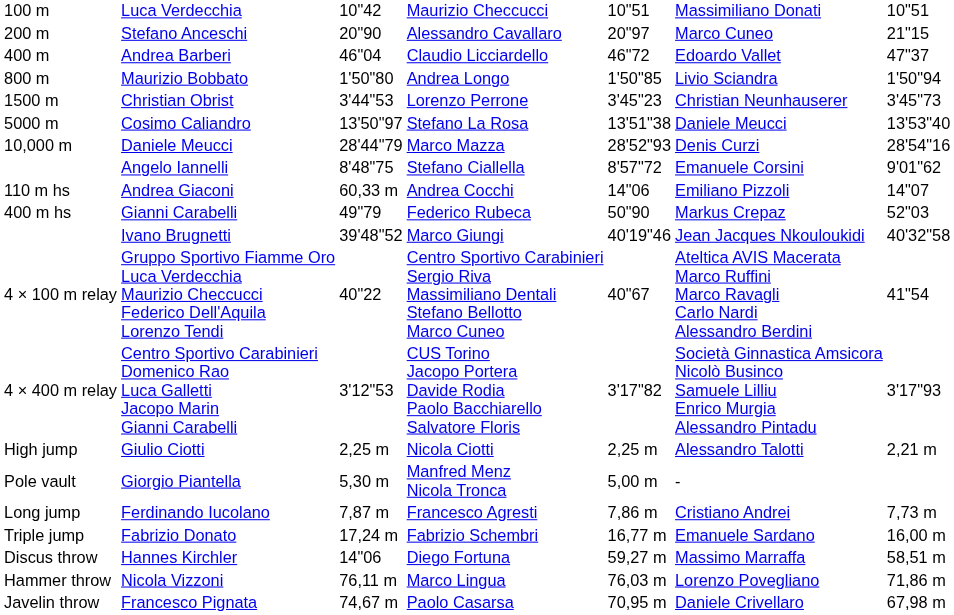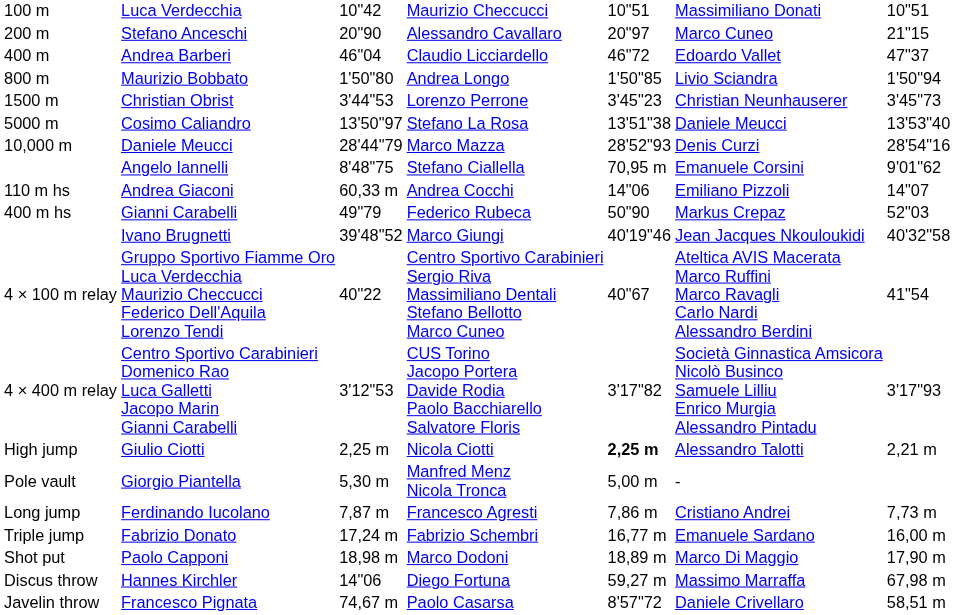 <table>
 <tr>
 <td>100 m</td>
 <td><a href='#'>Luca Verdecchia</a></td>
 <td>10"42</td>
 <td><a href='#'>Maurizio Checcucci</a></td>
 <td>10"51</td>
 <td><a href='#'>Massimiliano Donati</a></td>
 <td>10"51</td>
 </tr>
 <tr>
 <td>200 m</td>
 <td><a href='#'>Stefano Anceschi</a></td>
 <td>20"90</td>
 <td><a href='#'>Alessandro Cavallaro</a></td>
 <td>20"97</td>
 <td><a href='#'>Marco Cuneo</a></td>
 <td>21"15</td>
 </tr>
 <tr>
 <td>400 m</td>
 <td><a href='#'>Andrea Barberi</a></td>
 <td>46"04</td>
 <td><a href='#'>Claudio Licciardello</a></td>
 <td>46"72</td>
 <td><a href='#'>Edoardo Vallet</a></td>
 <td>47"37</td>
 </tr>
 <tr>
 <td>800 m</td>
 <td><a href='#'>Maurizio Bobbato</a></td>
 <td>1'50"80</td>
 <td><a href='#'>Andrea Longo</a></td>
 <td>1'50"85</td>
 <td><a href='#'>Livio Sciandra</a></td>
 <td>1'50"94</td>
 </tr>
 <tr>
 <td>1500 m</td>
 <td><a href='#'>Christian Obrist</a></td>
 <td>3'44"53</td>
 <td><a href='#'>Lorenzo Perrone</a></td>
 <td>3'45"23</td>
 <td><a href='#'>Christian Neunhauserer</a></td>
 <td>3'45"73</td>
 </tr>
 <tr>
 <td>5000 m</td>
 <td><a href='#'>Cosimo Caliandro</a></td>
 <td>13'50"97</td>
 <td><a href='#'>Stefano La Rosa</a></td>
 <td>13'51"38</td>
 <td><a href='#'>Daniele Meucci</a></td>
 <td>13'53"40</td>
 </tr>
 <tr>
 <td>10,000 m</td>
 <td><a href='#'>Daniele Meucci</a></td>
 <td>28'44"79</td>
 <td><a href='#'>Marco Mazza</a></td>
 <td>28'52"93</td>
 <td><a href='#'>Denis Curzi</a></td>
 <td>28'54"16</td>
 </tr>
 <tr>
 <td></td>
 <td><a href='#'>Angelo Iannelli</a></td>
 <td>8'48"75</td>
 <td><a href='#'>Stefano Ciallella</a></td>
-<td>8'57"72</td>
+<td>70,95 m</td>
 <td><a href='#'>Emanuele Corsini</a></td>
 <td>9'01"62</td>
 </tr>
 <tr>
 <td>110 m hs</td>
 <td><a href='#'>Andrea Giaconi</a></td>
 <td>60,33 m</td>
 <td><a href='#'>Andrea Cocchi</a></td>
 <td>14"06</td>
 <td><a href='#'>Emiliano Pizzoli</a></td>
 <td>14"07</td>
 </tr>
 <tr>
 <td>400 m hs</td>
 <td><a href='#'>Gianni Carabelli</a></td>
 <td>49"79</td>
 <td><a href='#'>Federico Rubeca</a></td>
 <td>50"90</td>
 <td><a href='#'>Markus Crepaz</a></td>
 <td>52"03</td>
 </tr>
 <tr>
 <td></td>
 <td><a href='#'>Ivano Brugnetti</a></td>
 <td>39'48"52</td>
 <td><a href='#'>Marco Giungi</a></td>
 <td>40'19"46</td>
 <td><a href='#'>Jean Jacques Nkouloukidi</a></td>
 <td>40'32"58</td>
 </tr>
 <tr>
 <td>4 × 100 m relay</td>
 <td><a href='#'>Gruppo Sportivo Fiamme Oro</a><br><a href='#'>Luca Verdecchia</a><br><a href='#'>Maurizio Checcucci</a><br><a href='#'>Federico Dell'Aquila</a><br><a href='#'>Lorenzo Tendi</a></td>
 <td>40"22</td>
 <td><a href='#'>Centro Sportivo Carabinieri</a><br><a href='#'>Sergio Riva</a><br><a href='#'>Massimiliano Dentali</a><br><a href='#'>Stefano Bellotto</a><br><a href='#'>Marco Cuneo</a></td>
 <td>40"67</td>
 <td><a href='#'>Ateltica AVIS Macerata</a><br><a href='#'>Marco Ruffini</a><br><a href='#'>Marco Ravagli</a><br><a href='#'>Carlo Nardi</a><br><a href='#'>Alessandro Berdini</a></td>
 <td>41"54</td>
 </tr>
 <tr>
 <td>4 × 400 m relay</td>
 <td><a href='#'>Centro Sportivo Carabinieri</a><br><a href='#'>Domenico Rao</a><br><a href='#'>Luca Galletti</a><br><a href='#'>Jacopo Marin</a><br><a href='#'>Gianni Carabelli</a></td>
 <td>3'12"53</td>
 <td><a href='#'>CUS Torino</a><br><a href='#'>Jacopo Portera</a><br><a href='#'>Davide Rodia</a><br><a href='#'>Paolo Bacchiarello</a><br><a href='#'>Salvatore Floris</a></td>
 <td>3'17"82</td>
 <td><a href='#'>Società Ginnastica Amsicora</a><br><a href='#'>Nicolò Businco</a><br><a href='#'>Samuele Lilliu</a><br><a href='#'>Enrico Murgia</a><br><a href='#'>Alessandro Pintadu</a></td>
 <td>3'17"93</td>
 </tr>
 <tr>
 <td>High jump</td>
 <td><a href='#'>Giulio Ciotti</a></td>
 <td>2,25 m</td>
 <td><a href='#'>Nicola Ciotti</a></td>
-<td>2,25 m</td>
+<td><strong>2,25 m</strong></td>
 <td><a href='#'>Alessandro Talotti</a></td>
 <td>2,21 m</td>
 </tr>
 <tr>
 <td>Pole vault</td>
 <td><a href='#'>Giorgio Piantella</a></td>
 <td>5,30 m</td>
 <td><a href='#'>Manfred Menz</a><br><a href='#'>Nicola Tronca</a></td>
 <td>5,00 m</td>
 <td>-</td>
 <td></td>
 </tr>
 <tr>
 <td>Long jump</td>
 <td><a href='#'>Ferdinando Iucolano</a></td>
 <td>7,87 m</td>
 <td><a href='#'>Francesco Agresti</a></td>
 <td>7,86 m</td>
 <td><a href='#'>Cristiano Andrei</a></td>
 <td>7,73 m</td>
 </tr>
 <tr>
 <td>Triple jump</td>
 <td><a href='#'>Fabrizio Donato</a></td>
 <td>17,24 m</td>
 <td><a href='#'>Fabrizio Schembri</a></td>
 <td>16,77 m</td>
 <td><a href='#'>Emanuele Sardano</a></td>
 <td>16,00 m</td>
 </tr>
 <tr>
+<td>Shot put</td>
+<td><a href='#'>Paolo Capponi</a></td>
+<td>18,98 m</td>
+<td><a href='#'>Marco Dodoni</a></td>
+<td>18,89 m</td>
+<td><a href='#'>Marco Di Maggio</a></td>
+<td>17,90 m</td>
+</tr>
+<tr>
 <td>Discus throw</td>
 <td><a href='#'>Hannes Kirchler</a></td>
 <td>14"06</td>
 <td><a href='#'>Diego Fortuna</a></td>
 <td>59,27 m</td>
 <td><a href='#'>Massimo Marraffa</a></td>
-<td>58,51 m</td>
-</tr>
-<tr>
-<td>Hammer throw</td>
-<td><a href='#'>Nicola Vizzoni</a></td>
-<td>76,11 m</td>
-<td><a href='#'>Marco Lingua</a></td>
-<td>76,03 m</td>
-<td><a href='#'>Lorenzo Povegliano</a></td>
-<td>71,86 m</td>
+<td>67,98 m</td>
 </tr>
 <tr>
 <td>Javelin throw</td>
 <td><a href='#'>Francesco Pignata</a></td>
 <td>74,67 m</td>
 <td><a href='#'>Paolo Casarsa</a></td>
-<td>70,95 m</td>
+<td>8'57"72</td>
 <td><a href='#'>Daniele Crivellaro</a></td>
-<td>67,98 m</td>
+<td>58,51 m</td>
 </tr>
 </table>
